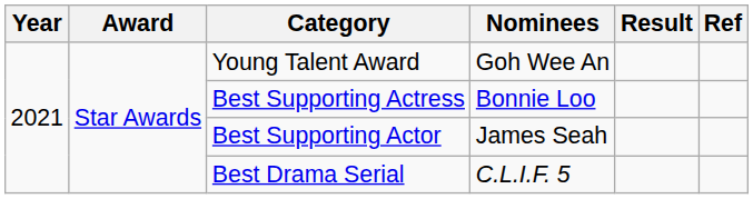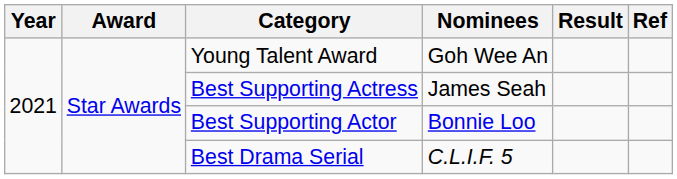 <table class="wikitable sortable">
 <tr>
 <th>Year</th>
 <th>Award</th>
 <th>Category</th>
 <th>Nominees</th>
 <th>Result</th>
 <th>Ref</th>
 </tr>
 <tr>
 <td rowspan="4">2021</td>
 <td rowspan="4"><a href='#'>Star Awards</a></td>
 <td>Young Talent Award</td>
 <td>Goh Wee An</td>
 <td></td>
 <td></td>
 </tr>
 <tr>
 <td><a href='#'>Best Supporting Actress</a></td>
-<td><a href='#'>Bonnie Loo</a></td>
+<td>James Seah</td>
 <td></td>
 <td></td>
 </tr>
 <tr>
 <td><a href='#'>Best Supporting Actor</a></td>
-<td>James Seah</td>
+<td><a href='#'>Bonnie Loo</a></td>
 <td></td>
 <td></td>
 </tr>
 <tr>
 <td><a href='#'>Best Drama Serial</a></td>
 <td><em>C.L.I.F. 5</em></td>
 <td></td>
 <td></td>
 </tr>
 </table>
